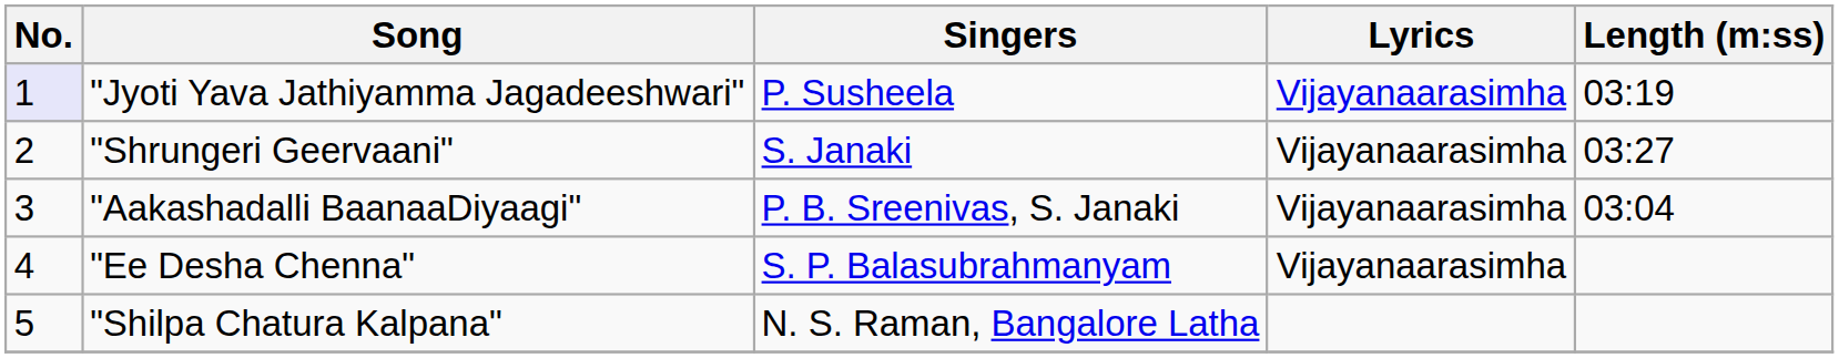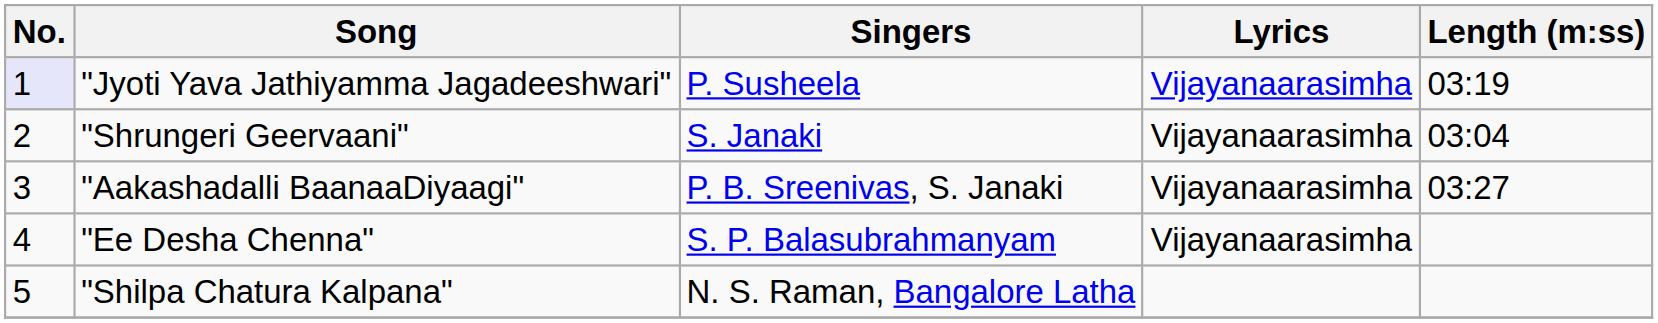 <table class="wikitable" style="font-size:95%;">
 <tr>
 <th>No.</th>
 <th>Song</th>
 <th>Singers</th>
 <th>Lyrics</th>
 <th>Length (m:ss)</th>
 </tr>
 <tr>
 <td style="background: lavender;">1</td>
 <td>"Jyoti Yava Jathiyamma Jagadeeshwari"</td>
 <td><a href='#'>P. Susheela</a></td>
 <td><a href='#'>Vijayanaarasimha</a></td>
 <td>03:19</td>
 </tr>
 <tr>
 <td>2</td>
 <td>"Shrungeri Geervaani"</td>
 <td><a href='#'>S. Janaki</a></td>
 <td>Vijayanaarasimha</td>
-<td>03:27</td>
+<td>03:04</td>
 </tr>
 <tr>
 <td>3</td>
 <td>"Aakashadalli BaanaaDiyaagi"</td>
 <td><a href='#'>P. B. Sreenivas</a>, S. Janaki</td>
 <td>Vijayanaarasimha</td>
-<td>03:04</td>
+<td>03:27</td>
 </tr>
 <tr>
 <td>4</td>
 <td>"Ee Desha Chenna"</td>
 <td><a href='#'>S. P. Balasubrahmanyam</a></td>
 <td>Vijayanaarasimha</td>
 <td></td>
 </tr>
 <tr>
 <td>5</td>
 <td>"Shilpa Chatura Kalpana"</td>
 <td>N. S. Raman, <a href='#'>Bangalore Latha</a></td>
 <td></td>
 <td></td>
 </tr>
 <tr>
 </tr>
 </table>
